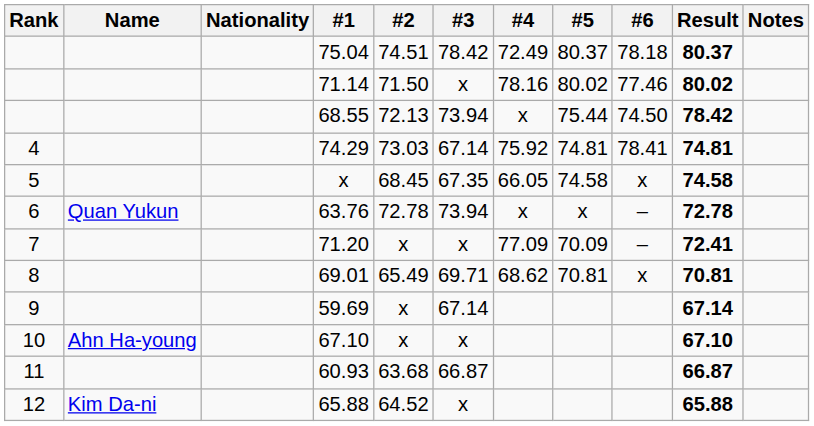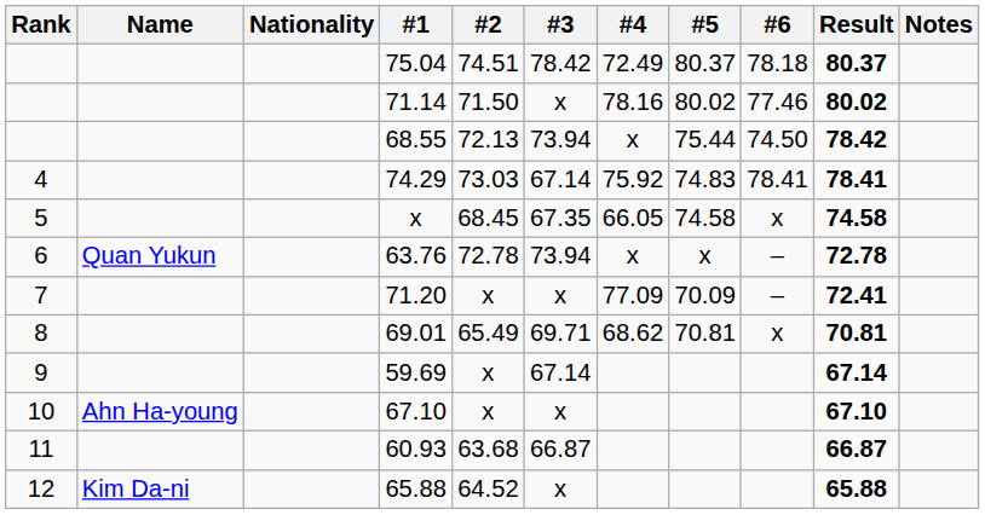 <table class="wikitable sortable" style="text-align:center">
 <tr>
 <th>Rank</th>
 <th>Name</th>
 <th>Nationality</th>
 <th>#1</th>
 <th>#2</th>
 <th>#3</th>
 <th>#4</th>
 <th>#5</th>
 <th>#6</th>
 <th>Result</th>
 <th>Notes</th>
 </tr>
 <tr>
 <td></td>
 <td align=left></td>
 <td align=left></td>
 <td>75.04</td>
 <td>74.51</td>
 <td>78.42</td>
 <td>72.49</td>
 <td>80.37</td>
 <td>78.18</td>
 <td><strong>80.37</strong></td>
 <td></td>
 </tr>
 <tr>
 <td></td>
 <td align=left></td>
 <td align=left></td>
 <td>71.14</td>
 <td>71.50</td>
 <td>x</td>
 <td>78.16</td>
 <td>80.02</td>
 <td>77.46</td>
 <td><strong>80.02</strong></td>
 <td></td>
 </tr>
 <tr>
 <td></td>
 <td align=left></td>
 <td align=left></td>
 <td>68.55</td>
 <td>72.13</td>
 <td>73.94</td>
 <td>x</td>
 <td>75.44</td>
 <td>74.50</td>
 <td><strong>78.42</strong></td>
 <td></td>
 </tr>
 <tr>
 <td>4</td>
 <td align=left></td>
 <td align=left></td>
 <td>74.29</td>
 <td>73.03</td>
 <td>67.14</td>
 <td>75.92</td>
-<td>74.81</td>
+<td>74.83</td>
 <td>78.41</td>
-<td><strong>74.81</strong></td>
+<td><strong>78.41</strong></td>
 <td></td>
 </tr>
 <tr>
 <td>5</td>
 <td align=left></td>
 <td align=left></td>
 <td>x</td>
 <td>68.45</td>
 <td>67.35</td>
 <td>66.05</td>
 <td>74.58</td>
 <td>x</td>
 <td><strong>74.58</strong></td>
 <td></td>
 </tr>
 <tr>
 <td>6</td>
 <td align=left><a href='#'>Quan Yukun</a></td>
 <td align=left></td>
 <td>63.76</td>
 <td>72.78</td>
 <td>73.94</td>
 <td>x</td>
 <td>x</td>
 <td>–</td>
 <td><strong>72.78</strong></td>
 <td></td>
 </tr>
 <tr>
 <td>7</td>
 <td align=left></td>
 <td align=left></td>
 <td>71.20</td>
 <td>x</td>
 <td>x</td>
 <td>77.09</td>
 <td>70.09</td>
 <td>–</td>
 <td><strong>72.41</strong></td>
 <td></td>
 </tr>
 <tr>
 <td>8</td>
 <td align=left></td>
 <td align=left></td>
 <td>69.01</td>
 <td>65.49</td>
 <td>69.71</td>
 <td>68.62</td>
 <td>70.81</td>
 <td>x</td>
 <td><strong>70.81</strong></td>
 <td></td>
 </tr>
 <tr>
 <td>9</td>
 <td align=left></td>
 <td align=left></td>
 <td>59.69</td>
 <td>x</td>
 <td>67.14</td>
 <td></td>
 <td></td>
 <td></td>
 <td><strong>67.14</strong></td>
 <td></td>
 </tr>
 <tr>
 <td>10</td>
 <td align=left><a href='#'>Ahn Ha-young</a></td>
 <td align=left></td>
 <td>67.10</td>
 <td>x</td>
 <td>x</td>
 <td></td>
 <td></td>
 <td></td>
 <td><strong>67.10</strong></td>
 <td></td>
 </tr>
 <tr>
 <td>11</td>
 <td align=left></td>
 <td align=left></td>
 <td>60.93</td>
 <td>63.68</td>
 <td>66.87</td>
 <td></td>
 <td></td>
 <td></td>
 <td><strong>66.87</strong></td>
 <td></td>
 </tr>
 <tr>
 <td>12</td>
 <td align=left><a href='#'>Kim Da-ni</a></td>
 <td align=left></td>
 <td>65.88</td>
 <td>64.52</td>
 <td>x</td>
 <td></td>
 <td></td>
 <td></td>
 <td><strong>65.88</strong></td>
 <td></td>
 </tr>
 </table>
